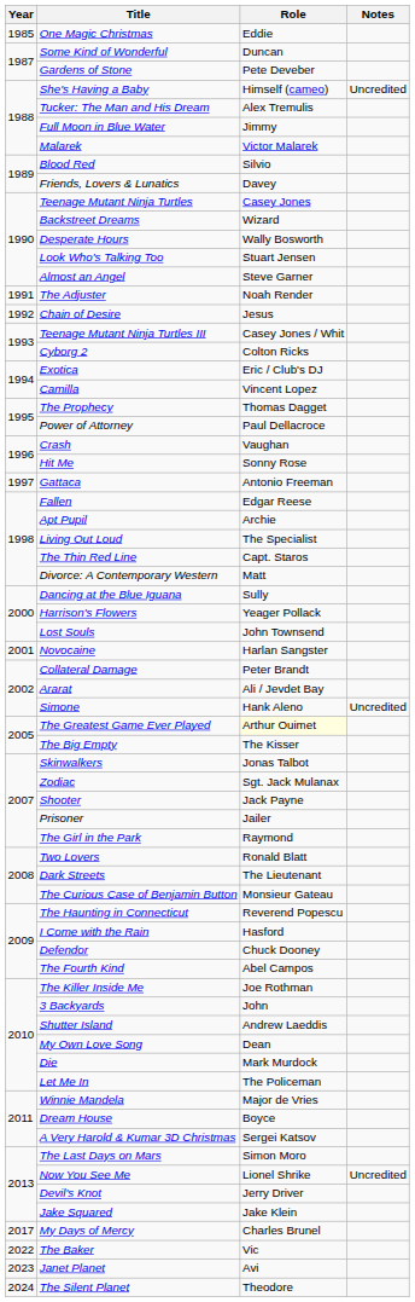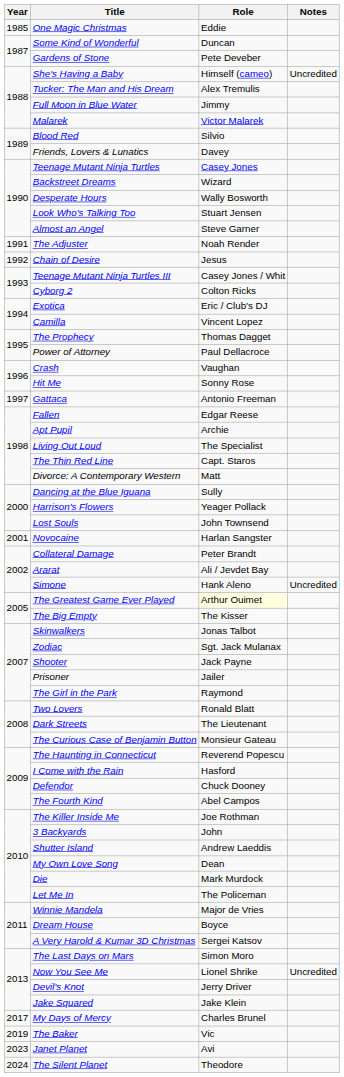 <table class="wikitable sortable">
 <tr>
 <th>Year</th>
 <th>Title</th>
 <th>Role</th>
 <th class="unsortable">Notes</th>
 </tr>
 <tr>
 <td>1985</td>
 <td><em><a href='#'>One Magic Christmas</a></em></td>
 <td>Eddie</td>
 <td></td>
 </tr>
 <tr>
 <td rowspan="2">1987</td>
 <td><em><a href='#'>Some Kind of Wonderful</a></em></td>
 <td>Duncan</td>
 <td></td>
 </tr>
 <tr>
 <td><em><a href='#'>Gardens of Stone</a></em></td>
 <td>Pete Deveber</td>
 <td></td>
 </tr>
 <tr>
 <td rowspan="4">1988</td>
 <td><em><a href='#'>She's Having a Baby</a></em></td>
 <td>Himself (<a href='#'>cameo</a>)</td>
 <td>Uncredited</td>
 </tr>
 <tr>
 <td><em><a href='#'>Tucker: The Man and His Dream</a></em></td>
 <td>Alex Tremulis</td>
 <td></td>
 </tr>
 <tr>
 <td><em><a href='#'>Full Moon in Blue Water</a></em></td>
 <td>Jimmy</td>
 <td></td>
 </tr>
 <tr>
 <td><em><a href='#'>Malarek</a></em></td>
 <td><a href='#'>Victor Malarek</a></td>
 <td></td>
 </tr>
 <tr>
 <td rowspan="2">1989</td>
 <td><em><a href='#'>Blood Red</a></em></td>
 <td>Silvio</td>
 <td></td>
 </tr>
 <tr>
 <td><em>Friends, Lovers & Lunatics</em></td>
 <td>Davey</td>
 <td></td>
 </tr>
 <tr>
 <td rowspan="5">1990</td>
 <td><em><a href='#'>Teenage Mutant Ninja Turtles</a></em></td>
 <td><a href='#'>Casey Jones</a></td>
 <td></td>
 </tr>
 <tr>
 <td><em><a href='#'>Backstreet Dreams</a></em></td>
 <td>Wizard</td>
 <td></td>
 </tr>
 <tr>
 <td><em><a href='#'>Desperate Hours</a></em></td>
 <td>Wally Bosworth</td>
 <td></td>
 </tr>
 <tr>
 <td><em><a href='#'>Look Who's Talking Too</a></em></td>
 <td>Stuart Jensen</td>
 <td></td>
 </tr>
 <tr>
 <td><em><a href='#'>Almost an Angel</a></em></td>
 <td>Steve Garner</td>
 <td></td>
 </tr>
 <tr>
 <td>1991</td>
 <td data-sort-value="Adjuster, The"><em><a href='#'>The Adjuster</a></em></td>
 <td>Noah Render</td>
 <td></td>
 </tr>
 <tr>
 <td>1992</td>
 <td><em><a href='#'>Chain of Desire</a></em></td>
 <td>Jesus</td>
 <td></td>
 </tr>
 <tr>
 <td rowspan="2">1993</td>
 <td><em><a href='#'>Teenage Mutant Ninja Turtles III</a></em></td>
 <td>Casey Jones / Whit</td>
 <td></td>
 </tr>
 <tr>
 <td><em><a href='#'>Cyborg 2</a></em></td>
 <td>Colton Ricks</td>
 <td></td>
 </tr>
 <tr>
 <td rowspan="2">1994</td>
 <td><em><a href='#'>Exotica</a></em></td>
 <td>Eric / Club's DJ</td>
 <td></td>
 </tr>
 <tr>
 <td><em><a href='#'>Camilla</a></em></td>
 <td>Vincent Lopez</td>
 <td></td>
 </tr>
 <tr>
 <td rowspan="2">1995</td>
 <td data-sort-value="Prophecy, The"><em><a href='#'>The Prophecy</a></em></td>
 <td>Thomas Dagget</td>
 <td></td>
 </tr>
 <tr>
 <td><em>Power of Attorney</em></td>
 <td>Paul Dellacroce</td>
 <td></td>
 </tr>
 <tr>
 <td rowspan="2">1996</td>
 <td><em><a href='#'>Crash</a></em></td>
 <td>Vaughan</td>
 <td></td>
 </tr>
 <tr>
 <td><em><a href='#'>Hit Me</a></em></td>
 <td>Sonny Rose</td>
 <td></td>
 </tr>
 <tr>
 <td>1997</td>
 <td><em><a href='#'>Gattaca</a></em></td>
 <td>Antonio Freeman</td>
 <td></td>
 </tr>
 <tr>
 <td rowspan="5">1998</td>
 <td><em><a href='#'>Fallen</a></em></td>
 <td>Edgar Reese</td>
 <td></td>
 </tr>
 <tr>
 <td><em><a href='#'>Apt Pupil</a></em></td>
 <td>Archie</td>
 <td></td>
 </tr>
 <tr>
 <td><em><a href='#'>Living Out Loud</a></em></td>
 <td>The Specialist</td>
 <td></td>
 </tr>
 <tr>
 <td data-sort-value="Thin Red Line, The"><em><a href='#'>The Thin Red Line</a></em></td>
 <td>Capt. Staros</td>
 <td></td>
 </tr>
 <tr>
 <td><em>Divorce: A Contemporary Western</em></td>
 <td>Matt</td>
 <td></td>
 </tr>
 <tr>
 <td rowspan="3">2000</td>
 <td><em><a href='#'>Dancing at the Blue Iguana</a></em></td>
 <td>Sully</td>
 <td></td>
 </tr>
 <tr>
 <td><em><a href='#'>Harrison's Flowers</a></em></td>
 <td>Yeager Pollack</td>
 <td></td>
 </tr>
 <tr>
 <td><em><a href='#'>Lost Souls</a></em></td>
 <td>John Townsend</td>
 <td></td>
 </tr>
 <tr>
 <td>2001</td>
 <td><em><a href='#'>Novocaine</a></em></td>
 <td>Harlan Sangster</td>
 <td></td>
 </tr>
 <tr>
 <td rowspan="3">2002</td>
 <td><em><a href='#'>Collateral Damage</a></em></td>
 <td>Peter Brandt</td>
 <td></td>
 </tr>
 <tr>
 <td><em><a href='#'>Ararat</a></em></td>
 <td>Ali / Jevdet Bay</td>
 <td></td>
 </tr>
 <tr>
 <td><em><a href='#'>Simone</a></em></td>
 <td>Hank Aleno</td>
 <td>Uncredited</td>
 </tr>
 <tr>
 <td rowspan="2">2005</td>
 <td data-sort-value="Greatest Game Ever Played, The"><em><a href='#'>The Greatest Game Ever Played</a></em></td>
 <td style="background: lightyellow;">Arthur Ouimet</td>
 <td></td>
 </tr>
 <tr>
 <td data-sort-value="Big Empty, The"><em><a href='#'>The Big Empty</a></em></td>
 <td>The Kisser</td>
 <td></td>
 </tr>
 <tr>
 <td rowspan="5">2007</td>
 <td><em><a href='#'>Skinwalkers</a></em></td>
 <td>Jonas Talbot</td>
 <td></td>
 </tr>
 <tr>
 <td><em><a href='#'>Zodiac</a></em></td>
 <td>Sgt. Jack Mulanax</td>
 <td></td>
 </tr>
 <tr>
 <td><em><a href='#'>Shooter</a></em></td>
 <td>Jack Payne</td>
 <td></td>
 </tr>
 <tr>
 <td><em>Prisoner</em></td>
 <td>Jailer</td>
 <td></td>
 </tr>
 <tr>
 <td data-sort-value="Girl in the Park, The"><em><a href='#'>The Girl in the Park</a></em></td>
 <td>Raymond</td>
 <td></td>
 </tr>
 <tr>
 <td rowspan="3">2008</td>
 <td><em><a href='#'>Two Lovers</a></em></td>
 <td>Ronald Blatt</td>
 <td></td>
 </tr>
 <tr>
 <td><em><a href='#'>Dark Streets</a></em></td>
 <td>The Lieutenant</td>
 <td></td>
 </tr>
 <tr>
 <td data-sort-value="Curious Case of Benjamin Button, The"><em><a href='#'>The Curious Case of Benjamin Button</a></em></td>
 <td>Monsieur Gateau</td>
 <td></td>
 </tr>
 <tr>
 <td rowspan="4">2009</td>
 <td data-sort-value="Haunting in Connecticut, The"><em><a href='#'>The Haunting in Connecticut</a></em></td>
 <td>Reverend Popescu</td>
 <td></td>
 </tr>
 <tr>
 <td><em><a href='#'>I Come with the Rain</a></em></td>
 <td>Hasford</td>
 <td></td>
 </tr>
 <tr>
 <td><em><a href='#'>Defendor</a></em></td>
 <td>Chuck Dooney</td>
 <td></td>
 </tr>
 <tr>
 <td data-sort-value="Fourth Kind, The"><em><a href='#'>The Fourth Kind</a></em></td>
 <td>Abel Campos</td>
 <td></td>
 </tr>
 <tr>
 <td rowspan="6">2010</td>
 <td data-sort-value="Killer Inside Me, The"><em><a href='#'>The Killer Inside Me</a></em></td>
 <td>Joe Rothman</td>
 <td></td>
 </tr>
 <tr>
 <td><em><a href='#'>3 Backyards</a></em></td>
 <td>John</td>
 <td></td>
 </tr>
 <tr>
 <td><em><a href='#'>Shutter Island</a></em></td>
 <td>Andrew Laeddis</td>
 <td></td>
 </tr>
 <tr>
 <td><em><a href='#'>My Own Love Song</a></em></td>
 <td>Dean</td>
 <td></td>
 </tr>
 <tr>
 <td><em><a href='#'>Die</a></em></td>
 <td>Mark Murdock</td>
 <td></td>
 </tr>
 <tr>
 <td><em><a href='#'>Let Me In</a></em></td>
 <td>The Policeman</td>
 <td></td>
 </tr>
 <tr>
 <td rowspan="3">2011</td>
 <td><em><a href='#'>Winnie Mandela</a></em></td>
 <td>Major de Vries</td>
 <td></td>
 </tr>
 <tr>
 <td><em><a href='#'>Dream House</a></em></td>
 <td>Boyce</td>
 <td></td>
 </tr>
 <tr>
 <td data-sort-value="Very Harold & Kumar 3D Christmas, A"><em><a href='#'>A Very Harold & Kumar 3D Christmas</a></em></td>
 <td>Sergei Katsov</td>
 <td></td>
 </tr>
 <tr>
 <td rowspan="4">2013</td>
 <td data-sort-value="Last Days on Mars, The"><em><a href='#'>The Last Days on Mars</a></em></td>
 <td>Simon Moro</td>
 <td></td>
 </tr>
 <tr>
 <td><em><a href='#'>Now You See Me</a></em></td>
 <td>Lionel Shrike</td>
 <td>Uncredited</td>
 </tr>
 <tr>
 <td><em><a href='#'>Devil's Knot</a></em></td>
 <td>Jerry Driver</td>
 <td></td>
 </tr>
 <tr>
 <td><em><a href='#'>Jake Squared</a></em></td>
 <td>Jake Klein</td>
 <td></td>
 </tr>
 <tr>
 <td>2017</td>
 <td><em><a href='#'>My Days of Mercy</a></em></td>
 <td>Charles Brunel</td>
 <td></td>
 </tr>
 <tr>
-<td>2022</td>
+<td>2019</td>
 <td data-sort-value="Baker, The"><em><a href='#'>The Baker</a></em></td>
 <td>Vic</td>
 <td></td>
 </tr>
 <tr>
 <td>2023</td>
 <td><em><a href='#'>Janet Planet</a></em></td>
 <td>Avi</td>
 <td></td>
 </tr>
 <tr>
 <td>2024</td>
 <td><em><a href='#'>The Silent Planet</a></em></td>
 <td>Theodore</td>
 <td></td>
 </tr>
 </table>
